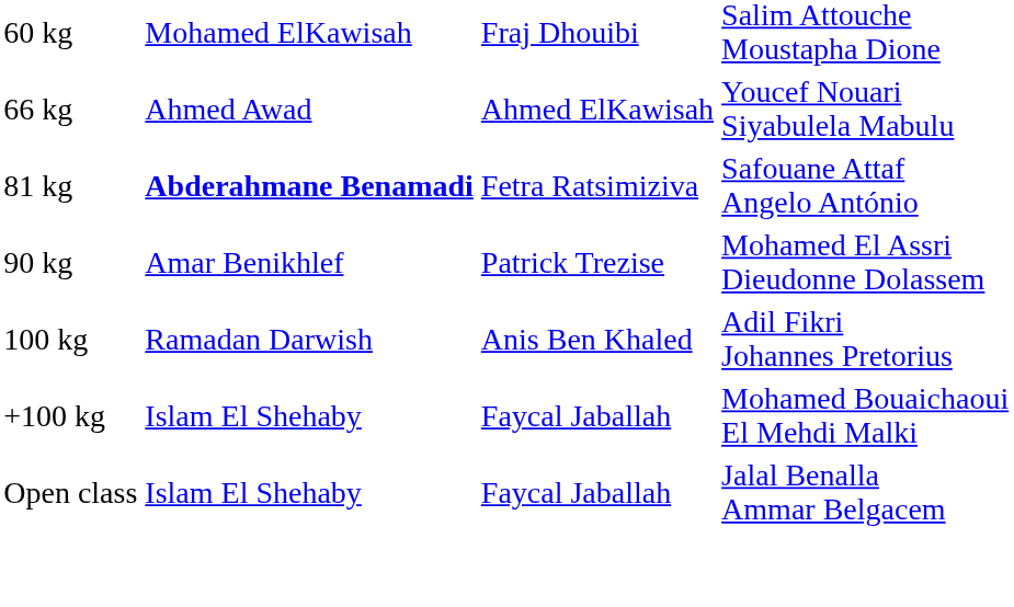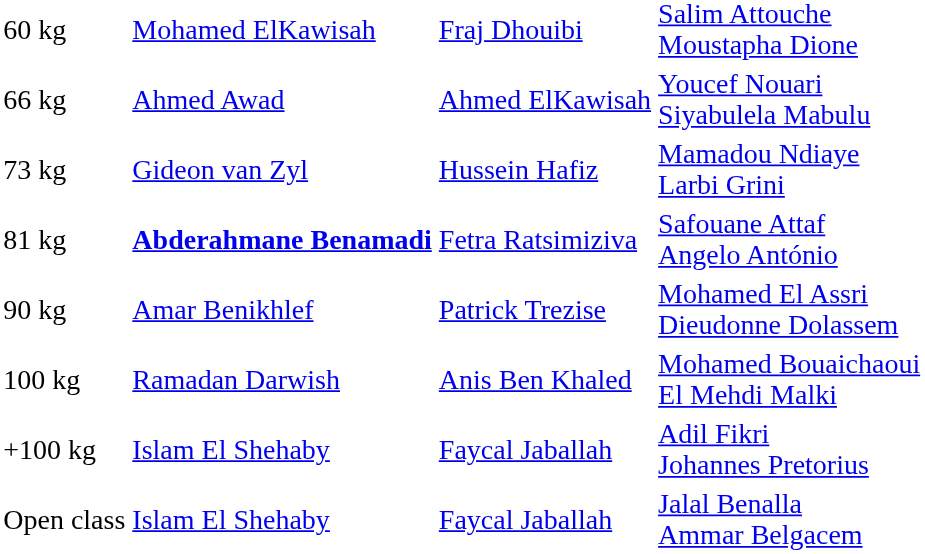 <table>
 <tr>
 <td>60 kg</td>
 <td> <a href='#'>Mohamed ElKawisah</a></td>
 <td> <a href='#'>Fraj Dhouibi</a></td>
 <td> <a href='#'>Salim Attouche</a> <br>  <a href='#'>Moustapha Dione</a></td>
 </tr>
 <tr>
 <td>66 kg</td>
 <td> <a href='#'>Ahmed Awad</a></td>
 <td> <a href='#'>Ahmed ElKawisah</a></td>
 <td> <a href='#'>Youcef Nouari</a> <br>  <a href='#'>Siyabulela Mabulu</a></td>
+</tr>
+<tr>
+<td>73 kg</td>
+<td> <a href='#'>Gideon van Zyl</a></td>
+<td> <a href='#'>Hussein Hafiz</a></td>
+<td> <a href='#'>Mamadou Ndiaye</a> <br>  <a href='#'>Larbi Grini</a></td>
 </tr>
 <tr>
 <td>81 kg</td>
 <td><strong> <a href='#'>Abderahmane Benamadi</a></strong></td>
 <td> <a href='#'>Fetra Ratsimiziva</a></td>
 <td> <a href='#'>Safouane Attaf</a> <br>  <a href='#'>Angelo António</a></td>
 </tr>
 <tr>
 <td>90 kg</td>
 <td> <a href='#'>Amar Benikhlef</a></td>
 <td> <a href='#'>Patrick Trezise</a></td>
 <td> <a href='#'>Mohamed El Assri</a> <br>  <a href='#'>Dieudonne Dolassem</a></td>
 </tr>
 <tr>
 <td>100 kg</td>
 <td> <a href='#'>Ramadan Darwish</a></td>
 <td> <a href='#'>Anis Ben Khaled</a></td>
-<td> <a href='#'>Adil Fikri</a> <br>  <a href='#'>Johannes Pretorius</a></td>
+<td> <a href='#'>Mohamed Bouaichaoui</a> <br>  <a href='#'>El Mehdi Malki</a></td>
 </tr>
 <tr>
 <td>+100 kg</td>
 <td> <a href='#'>Islam El Shehaby</a></td>
 <td> <a href='#'>Faycal Jaballah</a></td>
-<td> <a href='#'>Mohamed Bouaichaoui</a> <br>  <a href='#'>El Mehdi Malki</a></td>
+<td> <a href='#'>Adil Fikri</a> <br>  <a href='#'>Johannes Pretorius</a></td>
 </tr>
 <tr>
 <td>Open class</td>
 <td> <a href='#'>Islam El Shehaby</a></td>
 <td> <a href='#'>Faycal Jaballah</a></td>
 <td> <a href='#'>Jalal Benalla</a> <br>  <a href='#'>Ammar Belgacem</a></td>
 </tr>
 </table>
